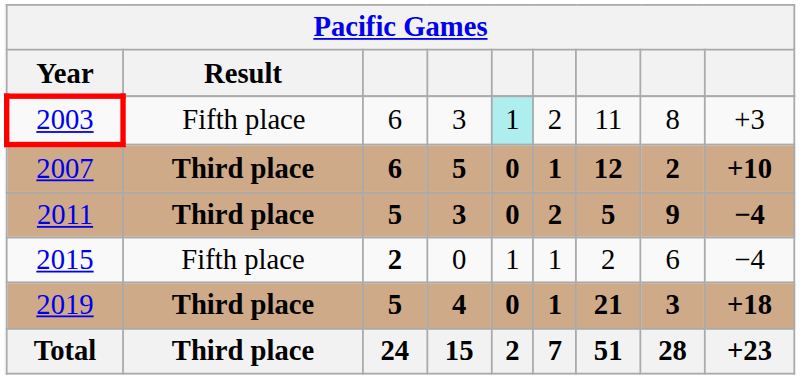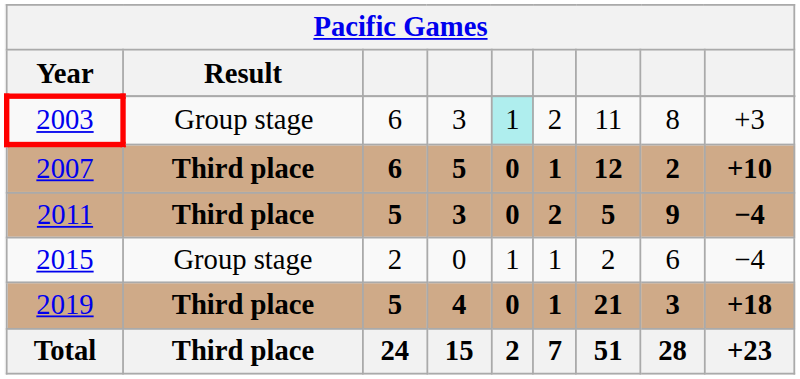 <table class="wikitable" style="text-align: center; width:50%;">
 <tr>
 <th colspan=10><a href='#'>Pacific Games</a></th>
 </tr>
 <tr>
 <th>Year</th>
 <th>Result</th>
 <th></th>
 <th></th>
 <th></th>
 <th></th>
 <th></th>
 <th></th>
 <th></th>
 </tr>
 <tr>
 </tr>
 <tr>
 </tr>
 <tr>
 </tr>
 <tr>
 <td style="border: 3px solid red"> <a href='#'>2003</a></td>
-<td>Fifth place</td>
+<td>Group stage</td>
 <td>6</td>
 <td>3</td>
 <td style="background: paleturquoise;">1</td>
 <td>2</td>
 <td>11</td>
 <td>8</td>
 <td>+3</td>
 </tr>
 <tr bgcolor=cfaa88>
 <td> <a href='#'>2007</a></td>
 <td><strong>Third place</strong></td>
 <td><strong>6</strong></td>
 <td><strong>5</strong></td>
 <td><strong>0</strong></td>
 <td><strong>1</strong></td>
 <td><strong>12</strong></td>
 <td><strong>2</strong></td>
 <td><strong>+10</strong></td>
 </tr>
 <tr bgcolor=cfaa88>
 <td> <a href='#'>2011</a></td>
 <td><strong>Third place</strong></td>
 <td><strong>5</strong></td>
 <td><strong>3</strong></td>
 <td><strong>0</strong></td>
 <td><strong>2</strong></td>
 <td><strong>5</strong></td>
 <td><strong>9</strong></td>
 <td><strong>−4</strong></td>
 </tr>
 <tr>
 <td> <a href='#'>2015</a></td>
-<td>Fifth place</td>
-<td><strong>2</strong></td>
+<td>Group stage</td>
+<td>2</td>
 <td>0</td>
 <td>1</td>
 <td>1</td>
 <td>2</td>
 <td>6</td>
 <td>−4</td>
 </tr>
 <tr bgcolor=cfaa88>
 <td> <a href='#'>2019</a></td>
 <td><strong>Third place</strong></td>
 <td><strong>5</strong></td>
 <td><strong>4</strong></td>
 <td><strong>0</strong></td>
 <td><strong>1</strong></td>
 <td><strong>21</strong></td>
 <td><strong>3</strong></td>
 <td><strong>+18</strong></td>
 </tr>
 <tr>
 <th>Total</th>
 <th>Third place</th>
 <th>24</th>
 <th>15</th>
 <th>2</th>
 <th>7</th>
 <th>51</th>
 <th>28</th>
 <th>+23</th>
 </tr>
 </table>
